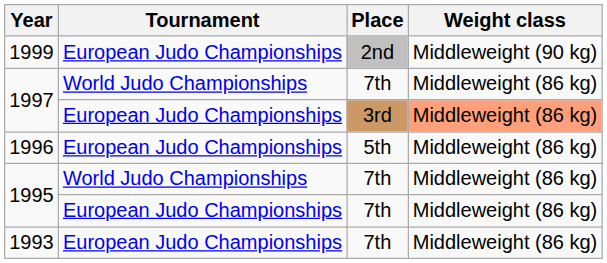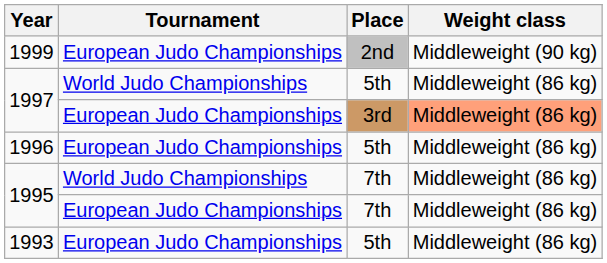 <table class=wikitable>
 <tr>
 <th>Year</th>
 <th>Tournament</th>
 <th>Place</th>
 <th>Weight class</th>
 </tr>
 <tr>
 <td>1999</td>
 <td><a href='#'>European Judo Championships</a></td>
 <td bgcolor="silver" align="center">2nd</td>
 <td>Middleweight (90 kg)</td>
 </tr>
 <tr>
 <td rowspan=2>1997</td>
 <td><a href='#'>World Judo Championships</a></td>
-<td align="center">7th</td>
+<td align="center">5th</td>
 <td>Middleweight (86 kg)</td>
 </tr>
 <tr>
 <td><a href='#'>European Judo Championships</a></td>
 <td bgcolor="cc9966" align="center">3rd</td>
 <td style="background: lightsalmon;">Middleweight (86 kg)</td>
 </tr>
 <tr>
 <td>1996</td>
 <td><a href='#'>European Judo Championships</a></td>
 <td align="center">5th</td>
 <td>Middleweight (86 kg)</td>
 </tr>
 <tr>
 <td rowspan=2>1995</td>
 <td><a href='#'>World Judo Championships</a></td>
 <td align="center">7th</td>
 <td>Middleweight (86 kg)</td>
 </tr>
 <tr>
 <td><a href='#'>European Judo Championships</a></td>
 <td align="center">7th</td>
 <td>Middleweight (86 kg)</td>
 </tr>
 <tr>
 <td>1993</td>
 <td><a href='#'>European Judo Championships</a></td>
-<td align="center">7th</td>
+<td align="center">5th</td>
 <td>Middleweight (86 kg)</td>
 </tr>
 </table>
